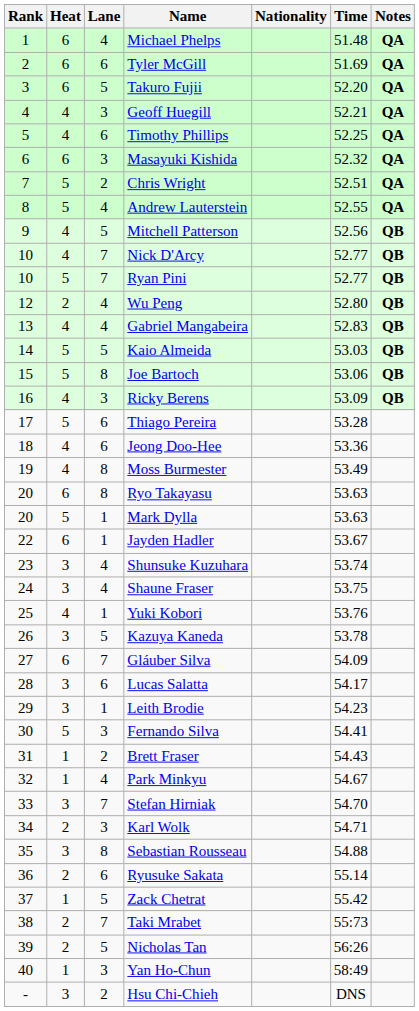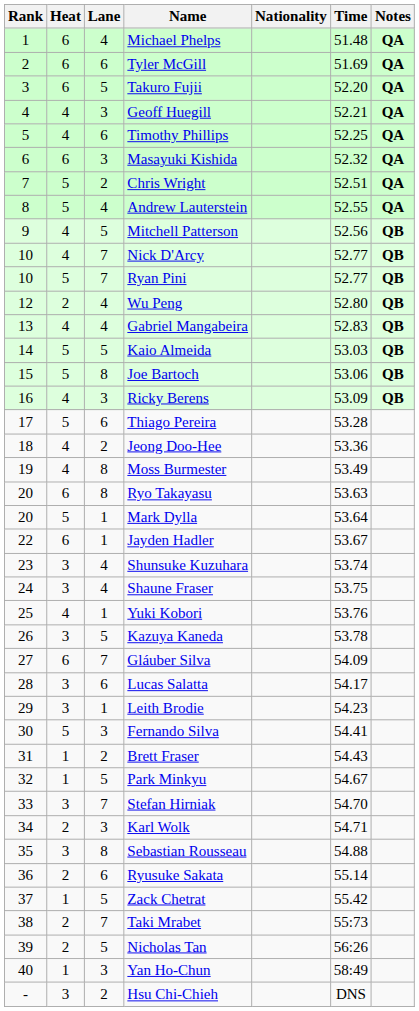 <table class="wikitable sortable" style="text-align:center">
 <tr>
 <th>Rank</th>
 <th>Heat</th>
 <th>Lane</th>
 <th>Name</th>
 <th>Nationality</th>
 <th>Time</th>
 <th>Notes</th>
 </tr>
 <tr bgcolor=ccffcc>
 <td>1</td>
 <td>6</td>
 <td>4</td>
 <td align=left><a href='#'>Michael Phelps</a></td>
 <td align=left></td>
 <td>51.48</td>
 <td><strong>QA</strong></td>
 </tr>
 <tr bgcolor=ccffcc>
 <td>2</td>
 <td>6</td>
 <td>6</td>
 <td align=left><a href='#'>Tyler McGill</a></td>
 <td align=left></td>
 <td>51.69</td>
 <td><strong>QA</strong></td>
 </tr>
 <tr bgcolor=ccffcc>
 <td>3</td>
 <td>6</td>
 <td>5</td>
 <td align=left><a href='#'>Takuro Fujii</a></td>
 <td align=left></td>
 <td>52.20</td>
 <td><strong>QA</strong></td>
 </tr>
 <tr bgcolor=ccffcc>
 <td>4</td>
 <td>4</td>
 <td>3</td>
 <td align=left><a href='#'>Geoff Huegill</a></td>
 <td align=left></td>
 <td>52.21</td>
 <td><strong>QA</strong></td>
 </tr>
 <tr bgcolor=ccffcc>
 <td>5</td>
 <td>4</td>
 <td>6</td>
 <td align=left><a href='#'>Timothy Phillips</a></td>
 <td align=left></td>
 <td>52.25</td>
 <td><strong>QA</strong></td>
 </tr>
 <tr bgcolor=ccffcc>
 <td>6</td>
 <td>6</td>
 <td>3</td>
 <td align=left><a href='#'>Masayuki Kishida</a></td>
 <td align=left></td>
 <td>52.32</td>
 <td><strong>QA</strong></td>
 </tr>
 <tr bgcolor=ccffcc>
 <td>7</td>
 <td>5</td>
 <td>2</td>
 <td align=left><a href='#'>Chris Wright</a></td>
 <td align=left></td>
 <td>52.51</td>
 <td><strong>QA</strong></td>
 </tr>
 <tr bgcolor=ccffcc>
 <td>8</td>
 <td>5</td>
 <td>4</td>
 <td align=left><a href='#'>Andrew Lauterstein</a></td>
 <td align=left></td>
 <td>52.55</td>
 <td><strong>QA</strong></td>
 </tr>
 <tr bgcolor=ddffdd>
 <td>9</td>
 <td>4</td>
 <td>5</td>
 <td align=left><a href='#'>Mitchell Patterson</a></td>
 <td align=left></td>
 <td>52.56</td>
 <td><strong>QB</strong></td>
 </tr>
 <tr bgcolor=ddffdd>
 <td>10</td>
 <td>4</td>
 <td>7</td>
 <td align=left><a href='#'>Nick D'Arcy</a></td>
 <td align=left></td>
 <td>52.77</td>
 <td><strong>QB</strong></td>
 </tr>
 <tr bgcolor=ddffdd>
 <td>10</td>
 <td>5</td>
 <td>7</td>
 <td align=left><a href='#'>Ryan Pini</a></td>
 <td align=left></td>
 <td>52.77</td>
 <td><strong>QB</strong></td>
 </tr>
 <tr bgcolor=ddffdd>
 <td>12</td>
 <td>2</td>
 <td>4</td>
 <td align=left><a href='#'>Wu Peng</a></td>
 <td align=left></td>
 <td>52.80</td>
 <td><strong>QB</strong></td>
 </tr>
 <tr bgcolor=ddffdd>
 <td>13</td>
 <td>4</td>
 <td>4</td>
 <td align=left><a href='#'>Gabriel Mangabeira</a></td>
 <td align=left></td>
 <td>52.83</td>
 <td><strong>QB</strong></td>
 </tr>
 <tr bgcolor=ddffdd>
 <td>14</td>
 <td>5</td>
 <td>5</td>
 <td align=left><a href='#'>Kaio Almeida</a></td>
 <td align=left></td>
 <td>53.03</td>
 <td><strong>QB</strong></td>
 </tr>
 <tr bgcolor=ddffdd>
 <td>15</td>
 <td>5</td>
 <td>8</td>
 <td align=left><a href='#'>Joe Bartoch</a></td>
 <td align=left></td>
 <td>53.06</td>
 <td><strong>QB</strong></td>
 </tr>
 <tr bgcolor=ddffdd>
 <td>16</td>
 <td>4</td>
 <td>3</td>
 <td align=left><a href='#'>Ricky Berens</a></td>
 <td align=left></td>
 <td>53.09</td>
 <td><strong>QB</strong></td>
 </tr>
 <tr>
 <td>17</td>
 <td>5</td>
 <td>6</td>
 <td align=left><a href='#'>Thiago Pereira</a></td>
 <td align=left></td>
 <td>53.28</td>
 <td></td>
 </tr>
 <tr>
 <td>18</td>
 <td>4</td>
-<td>6</td>
+<td>2</td>
 <td align=left><a href='#'>Jeong Doo-Hee</a></td>
 <td align=left></td>
 <td>53.36</td>
 <td></td>
 </tr>
 <tr>
 <td>19</td>
 <td>4</td>
 <td>8</td>
 <td align=left><a href='#'>Moss Burmester</a></td>
 <td align=left></td>
 <td>53.49</td>
 <td></td>
 </tr>
 <tr>
 <td>20</td>
 <td>6</td>
 <td>8</td>
 <td align=left><a href='#'>Ryo Takayasu</a></td>
 <td align=left></td>
 <td>53.63</td>
 <td></td>
 </tr>
 <tr>
 <td>20</td>
 <td>5</td>
 <td>1</td>
 <td align=left><a href='#'>Mark Dylla</a></td>
 <td align=left></td>
-<td>53.63</td>
+<td>53.64</td>
 <td></td>
 </tr>
 <tr>
 <td>22</td>
 <td>6</td>
 <td>1</td>
 <td align=left><a href='#'>Jayden Hadler</a></td>
 <td align=left></td>
 <td>53.67</td>
 <td></td>
 </tr>
 <tr>
 <td>23</td>
 <td>3</td>
 <td>4</td>
 <td align=left><a href='#'>Shunsuke Kuzuhara</a></td>
 <td align=left></td>
 <td>53.74</td>
 <td></td>
 </tr>
 <tr>
 <td>24</td>
 <td>3</td>
 <td>4</td>
 <td align=left><a href='#'>Shaune Fraser</a></td>
 <td align=left></td>
 <td>53.75</td>
 <td></td>
 </tr>
 <tr>
 <td>25</td>
 <td>4</td>
 <td>1</td>
 <td align=left><a href='#'>Yuki Kobori</a></td>
 <td align=left></td>
 <td>53.76</td>
 <td></td>
 </tr>
 <tr>
 <td>26</td>
 <td>3</td>
 <td>5</td>
 <td align=left><a href='#'>Kazuya Kaneda</a></td>
 <td align=left></td>
 <td>53.78</td>
 <td></td>
 </tr>
 <tr>
 <td>27</td>
 <td>6</td>
 <td>7</td>
 <td align=left><a href='#'>Gláuber Silva</a></td>
 <td align=left></td>
 <td>54.09</td>
 <td></td>
 </tr>
 <tr>
 <td>28</td>
 <td>3</td>
 <td>6</td>
 <td align=left><a href='#'>Lucas Salatta</a></td>
 <td align=left></td>
 <td>54.17</td>
 <td></td>
 </tr>
 <tr>
 <td>29</td>
 <td>3</td>
 <td>1</td>
 <td align=left><a href='#'>Leith Brodie</a></td>
 <td align=left></td>
 <td>54.23</td>
 <td></td>
 </tr>
 <tr>
 <td>30</td>
 <td>5</td>
 <td>3</td>
 <td align=left><a href='#'>Fernando Silva</a></td>
 <td align=left></td>
 <td>54.41</td>
 <td></td>
 </tr>
 <tr>
 <td>31</td>
 <td>1</td>
 <td>2</td>
 <td align=left><a href='#'>Brett Fraser</a></td>
 <td align=left></td>
 <td>54.43</td>
 <td></td>
 </tr>
 <tr>
 <td>32</td>
 <td>1</td>
-<td>4</td>
+<td>5</td>
 <td align=left><a href='#'>Park Minkyu</a></td>
 <td align=left></td>
 <td>54.67</td>
 <td></td>
 </tr>
 <tr>
 <td>33</td>
 <td>3</td>
 <td>7</td>
 <td align=left><a href='#'>Stefan Hirniak</a></td>
 <td align=left></td>
 <td>54.70</td>
 <td></td>
 </tr>
 <tr>
 <td>34</td>
 <td>2</td>
 <td>3</td>
 <td align=left><a href='#'>Karl Wolk</a></td>
 <td align=left></td>
 <td>54.71</td>
 <td></td>
 </tr>
 <tr>
 <td>35</td>
 <td>3</td>
 <td>8</td>
 <td align=left><a href='#'>Sebastian Rousseau</a></td>
 <td align=left></td>
 <td>54.88</td>
 <td></td>
 </tr>
 <tr>
 <td>36</td>
 <td>2</td>
 <td>6</td>
 <td align=left><a href='#'>Ryusuke Sakata</a></td>
 <td align=left></td>
 <td>55.14</td>
 <td></td>
 </tr>
 <tr>
 <td>37</td>
 <td>1</td>
 <td>5</td>
 <td align=left><a href='#'>Zack Chetrat</a></td>
 <td align=left></td>
 <td>55.42</td>
 <td></td>
 </tr>
 <tr>
 <td>38</td>
 <td>2</td>
 <td>7</td>
 <td align=left><a href='#'>Taki Mrabet</a></td>
 <td align=left></td>
 <td>55:73</td>
 <td></td>
 </tr>
 <tr>
 <td>39</td>
 <td>2</td>
 <td>5</td>
 <td align=left><a href='#'>Nicholas Tan</a></td>
 <td align=left></td>
 <td>56:26</td>
 <td></td>
 </tr>
 <tr>
 <td>40</td>
 <td>1</td>
 <td>3</td>
 <td align=left><a href='#'>Yan Ho-Chun</a></td>
 <td align=left></td>
 <td>58:49</td>
 <td></td>
 </tr>
 <tr>
 <td>-</td>
 <td>3</td>
 <td>2</td>
 <td align=left><a href='#'>Hsu Chi-Chieh</a></td>
 <td align=left></td>
 <td>DNS</td>
 <td></td>
 </tr>
 </table>
